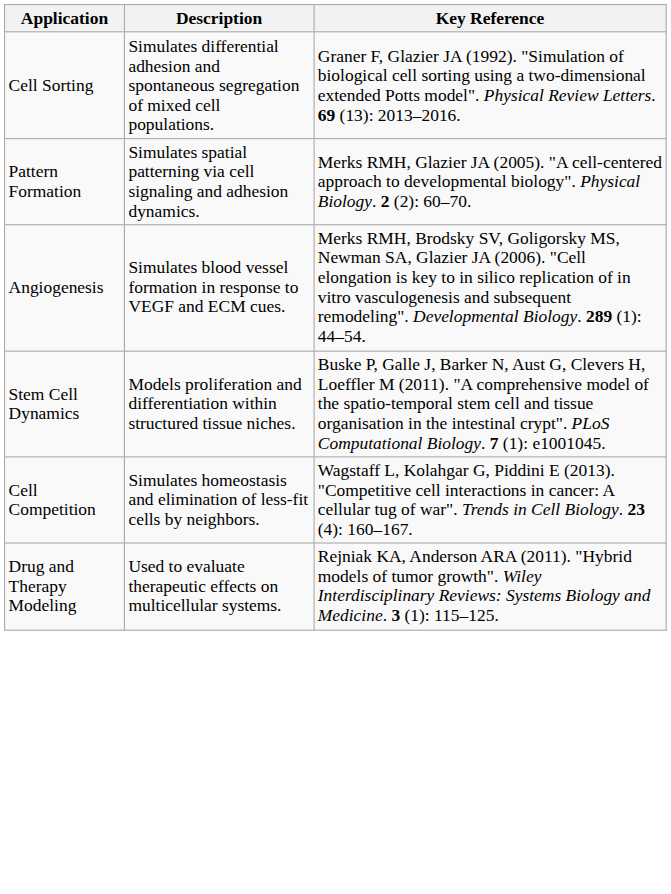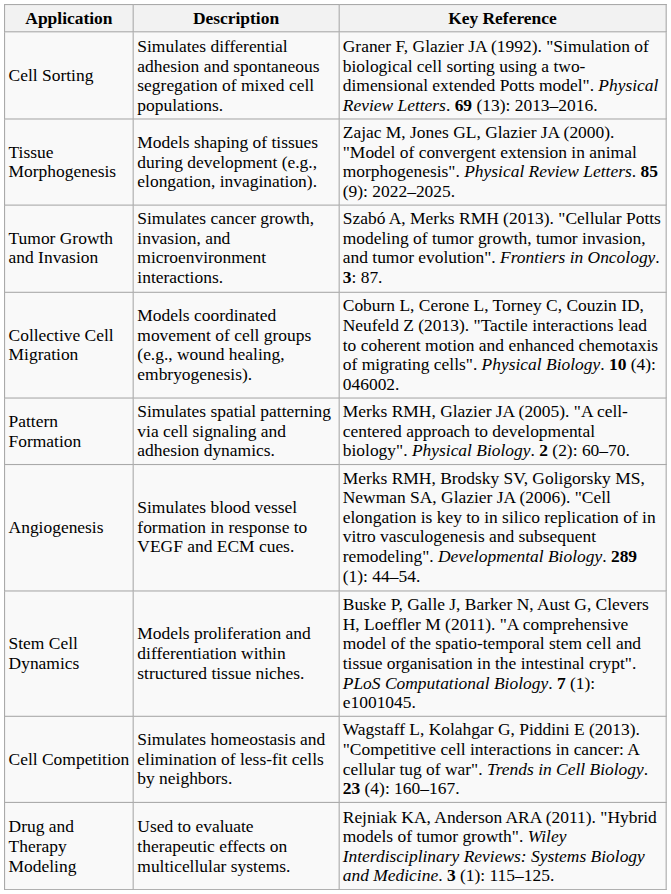 <table class="wikitable">
 <tr>
 <th>Application</th>
 <th>Description</th>
 <th>Key Reference</th>
 </tr>
 <tr>
 <td>Cell Sorting</td>
 <td>Simulates differential adhesion and spontaneous segregation of mixed cell populations.</td>
 <td>Graner F, Glazier JA (1992). "Simulation of biological cell sorting using a two-dimensional extended Potts model". <em>Physical Review Letters</em>. <strong>69</strong> (13): 2013–2016. </td>
+</tr>
+<tr>
+<td>Tissue Morphogenesis</td>
+<td>Models shaping of tissues during development (e.g., elongation, invagination).</td>
+<td>Zajac M, Jones GL, Glazier JA (2000). "Model of convergent extension in animal morphogenesis". <em>Physical Review Letters</em>. <strong>85</strong> (9): 2022–2025. </td>
+</tr>
+<tr>
+<td>Tumor Growth and Invasion</td>
+<td>Simulates cancer growth, invasion, and microenvironment interactions.</td>
+<td>Szabó A, Merks RMH (2013). "Cellular Potts modeling of tumor growth, tumor invasion, and tumor evolution". <em>Frontiers in Oncology</em>. <strong>3</strong>: 87. </td>
+</tr>
+<tr>
+<td>Collective Cell Migration</td>
+<td>Models coordinated movement of cell groups (e.g., wound healing, embryogenesis).</td>
+<td>Coburn L, Cerone L, Torney C, Couzin ID, Neufeld Z (2013). "Tactile interactions lead to coherent motion and enhanced chemotaxis of migrating cells". <em>Physical Biology</em>. <strong>10</strong> (4): 046002. </td>
 </tr>
 <tr>
 <td>Pattern Formation</td>
 <td>Simulates spatial patterning via cell signaling and adhesion dynamics.</td>
 <td>Merks RMH, Glazier JA (2005). "A cell-centered approach to developmental biology". <em>Physical Biology</em>. <strong>2</strong> (2): 60–70. </td>
 </tr>
 <tr>
 <td>Angiogenesis</td>
 <td>Simulates blood vessel formation in response to VEGF and ECM cues.</td>
 <td>Merks RMH, Brodsky SV, Goligorsky MS, Newman SA, Glazier JA (2006). "Cell elongation is key to in silico replication of in vitro vasculogenesis and subsequent remodeling". <em>Developmental Biology</em>. <strong>289</strong> (1): 44–54. </td>
 </tr>
 <tr>
 <td>Stem Cell Dynamics</td>
 <td>Models proliferation and differentiation within structured tissue niches.</td>
 <td>Buske P, Galle J, Barker N, Aust G, Clevers H, Loeffler M (2011). "A comprehensive model of the spatio-temporal stem cell and tissue organisation in the intestinal crypt". <em>PLoS Computational Biology</em>. <strong>7</strong> (1): e1001045. </td>
 </tr>
 <tr>
 <td>Cell Competition</td>
 <td>Simulates homeostasis and elimination of less-fit cells by neighbors.</td>
 <td>Wagstaff L, Kolahgar G, Piddini E (2013). "Competitive cell interactions in cancer: A cellular tug of war". <em>Trends in Cell Biology</em>. <strong>23</strong> (4): 160–167.</td>
 </tr>
 <tr>
 <td>Drug and Therapy Modeling</td>
 <td>Used to evaluate therapeutic effects on multicellular systems.</td>
 <td>Rejniak KA, Anderson ARA (2011). "Hybrid models of tumor growth". <em>Wiley Interdisciplinary Reviews: Systems Biology and Medicine</em>. <strong>3</strong> (1): 115–125. </td>
 </tr>
 </table>
